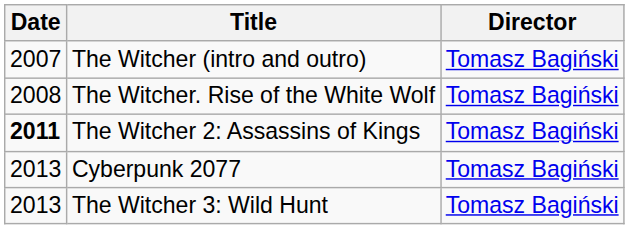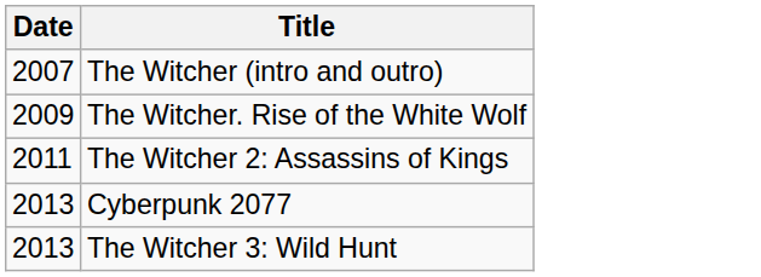 <table class="wikitable">
 <tr>
 <th>Date</th>
 <th>Title</th>
-<th>Director</th>
 </tr>
 <tr>
 <td>2007</td>
 <td>The Witcher (intro and outro)</td>
-<td><a href='#'>Tomasz Bagiński</a></td>
 </tr>
 <tr>
-<td>2008</td>
+<td>2009</td>
 <td>The Witcher. Rise of the White Wolf</td>
-<td><a href='#'>Tomasz Bagiński</a></td>
 </tr>
 <tr>
-<td><strong>2011</strong></td>
+<td>2011</td>
 <td>The Witcher 2: Assassins of Kings</td>
-<td><a href='#'>Tomasz Bagiński</a></td>
 </tr>
 <tr>
 <td>2013</td>
 <td>Cyberpunk 2077</td>
-<td><a href='#'>Tomasz Bagiński</a></td>
 </tr>
 <tr>
 <td>2013</td>
 <td>The Witcher 3: Wild Hunt</td>
-<td><a href='#'>Tomasz Bagiński</a></td>
 </tr>
 </table>
